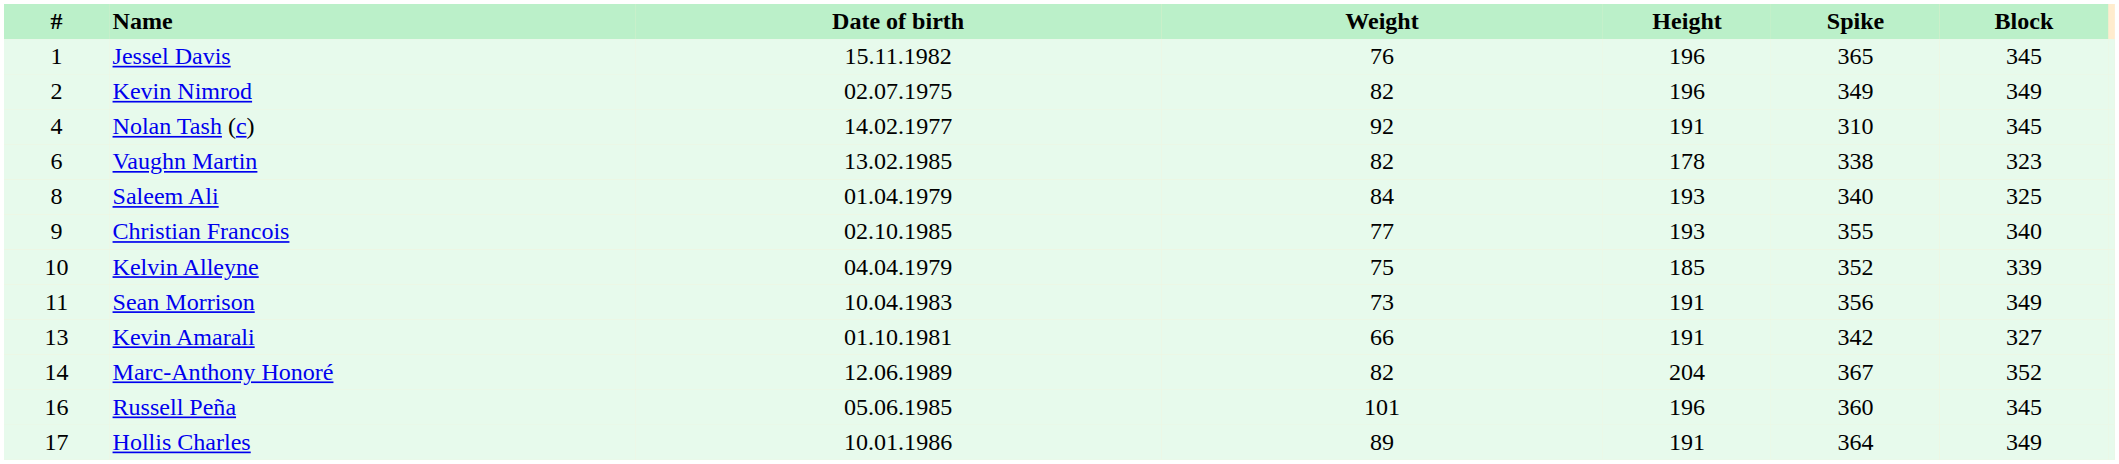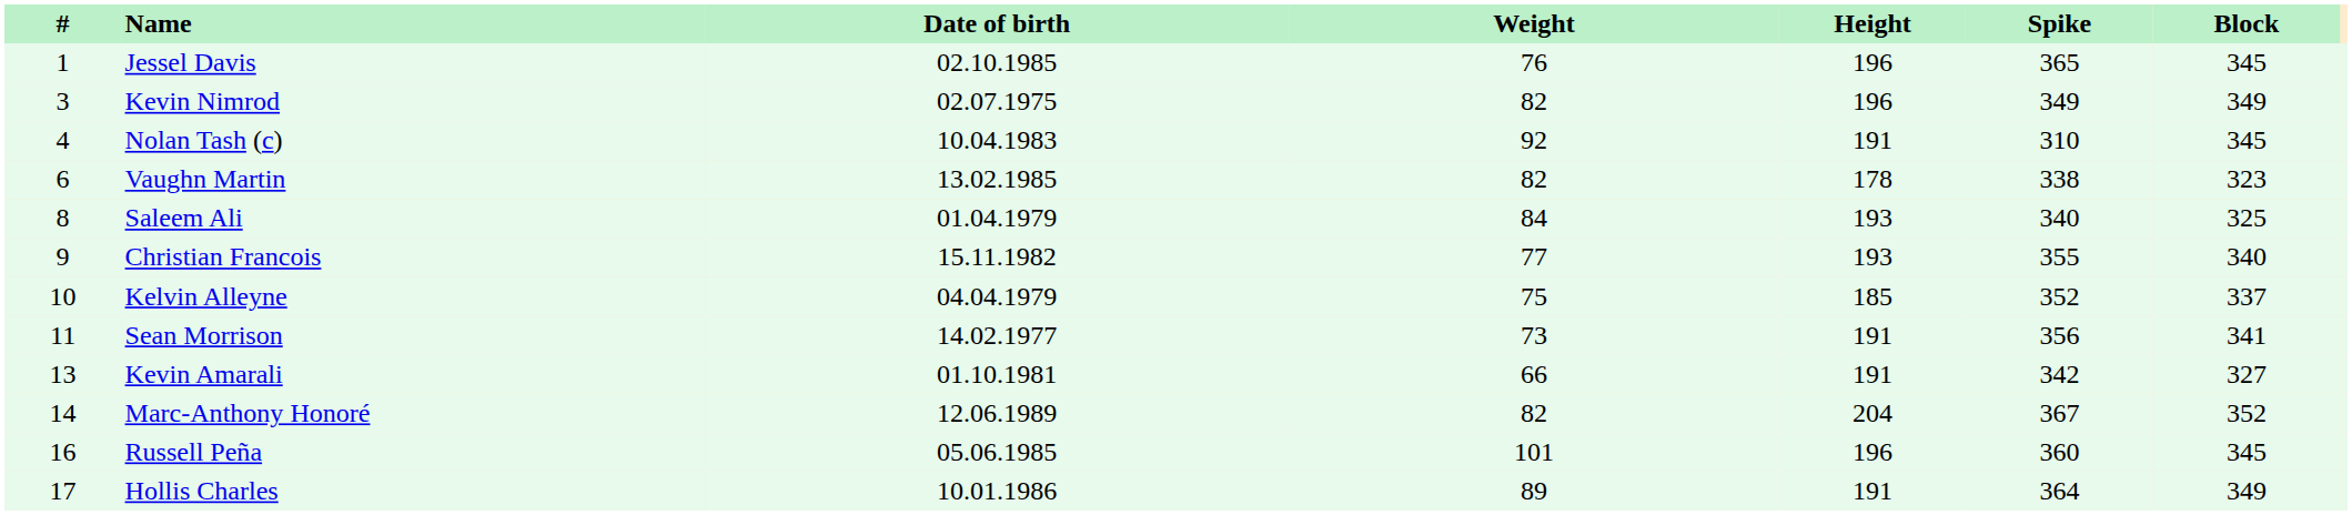 <table border=0 cellpadding=2 cellspacing=0  |- bgcolor=#FFECCE style="text-align:center; font-size:90%;" width=100%>
 <tr bgcolor=#BBF0C9>
 <th width=5%>#</th>
 <th width=25% align=left>Name</th>
 <th width=25%>Date of birth</th>
 <th width=21%>Weight</th>
 <th width=8%>Height</th>
 <th width=8%>Spike</th>
 <th width=8%>Block</th>
 </tr>
 <tr bgcolor=#E7FAEC>
 <td>1</td>
 <td align=left><a href='#'>Jessel Davis</a></td>
-<td>15.11.1982</td>
+<td>02.10.1985</td>
 <td>76</td>
 <td>196</td>
 <td>365</td>
 <td>345</td>
 <td></td>
 </tr>
 <tr bgcolor=#E7FAEC>
-<td>2</td>
+<td>3</td>
 <td align=left><a href='#'>Kevin Nimrod</a></td>
 <td>02.07.1975</td>
 <td>82</td>
 <td>196</td>
 <td>349</td>
 <td>349</td>
 <td></td>
 </tr>
 <tr bgcolor=#E7FAEC>
 <td>4</td>
 <td align=left><a href='#'>Nolan Tash</a> (<a href='#'>c</a>)</td>
-<td>14.02.1977</td>
+<td>10.04.1983</td>
 <td>92</td>
 <td>191</td>
 <td>310</td>
 <td>345</td>
 <td></td>
 </tr>
 <tr bgcolor=#E7FAEC>
 <td>6</td>
 <td align=left><a href='#'>Vaughn Martin</a></td>
 <td>13.02.1985</td>
 <td>82</td>
 <td>178</td>
 <td>338</td>
 <td>323</td>
 <td></td>
 </tr>
 <tr bgcolor=#E7FAEC>
 <td>8</td>
 <td align=left><a href='#'>Saleem Ali</a></td>
 <td>01.04.1979</td>
 <td>84</td>
 <td>193</td>
 <td>340</td>
 <td>325</td>
 <td></td>
 </tr>
 <tr bgcolor=#E7FAEC>
 <td>9</td>
 <td align=left><a href='#'>Christian Francois</a></td>
-<td>02.10.1985</td>
+<td>15.11.1982</td>
 <td>77</td>
 <td>193</td>
 <td>355</td>
 <td>340</td>
 <td></td>
 </tr>
 <tr bgcolor=#E7FAEC>
 <td>10</td>
 <td align=left><a href='#'>Kelvin Alleyne</a></td>
 <td>04.04.1979</td>
 <td>75</td>
 <td>185</td>
 <td>352</td>
-<td>339</td>
+<td>337</td>
 <td></td>
 </tr>
 <tr bgcolor=#E7FAEC>
 <td>11</td>
 <td align=left><a href='#'>Sean Morrison</a></td>
-<td>10.04.1983</td>
+<td>14.02.1977</td>
 <td>73</td>
 <td>191</td>
 <td>356</td>
-<td>349</td>
+<td>341</td>
 <td></td>
 </tr>
 <tr bgcolor=#E7FAEC>
 <td>13</td>
 <td align=left><a href='#'>Kevin Amarali</a></td>
 <td>01.10.1981</td>
 <td>66</td>
 <td>191</td>
 <td>342</td>
 <td>327</td>
 <td></td>
 </tr>
 <tr bgcolor=#E7FAEC>
 <td>14</td>
 <td align=left><a href='#'>Marc-Anthony Honoré</a></td>
 <td>12.06.1989</td>
 <td>82</td>
 <td>204</td>
 <td>367</td>
 <td>352</td>
 <td></td>
 </tr>
 <tr bgcolor=#E7FAEC>
 <td>16</td>
 <td align=left><a href='#'>Russell Peña</a></td>
 <td>05.06.1985</td>
 <td>101</td>
 <td>196</td>
 <td>360</td>
 <td>345</td>
 <td></td>
 </tr>
 <tr bgcolor=#E7FAEC>
 <td>17</td>
 <td align=left><a href='#'>Hollis Charles</a></td>
 <td>10.01.1986</td>
 <td>89</td>
 <td>191</td>
 <td>364</td>
 <td>349</td>
 <td></td>
 </tr>
 </table>
